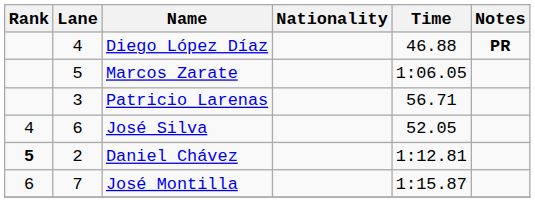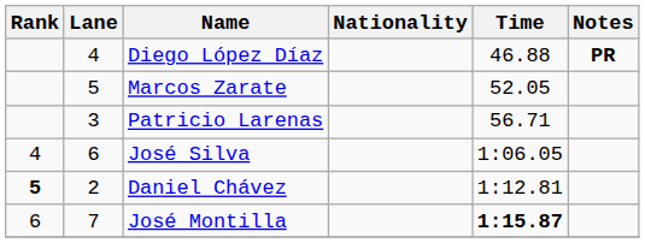 <table class="wikitable sortable" style="text-align:center">
 <tr>
 <th>Rank</th>
 <th>Lane</th>
 <th>Name</th>
 <th>Nationality</th>
 <th>Time</th>
 <th>Notes</th>
 </tr>
 <tr>
 <td></td>
 <td>4</td>
 <td align="left"><a href='#'>Diego López Díaz</a></td>
 <td align=left></td>
 <td>46.88</td>
 <td><strong>PR</strong></td>
 </tr>
 <tr>
 <td></td>
 <td>5</td>
 <td align="left"><a href='#'>Marcos Zarate</a></td>
 <td align=left></td>
-<td>1:06.05</td>
+<td>52.05</td>
 <td></td>
 </tr>
 <tr>
 <td></td>
 <td>3</td>
 <td align="left"><a href='#'>Patricio Larenas</a></td>
 <td align=left></td>
 <td>56.71</td>
 <td></td>
 </tr>
 <tr>
 <td>4</td>
 <td>6</td>
 <td align="left"><a href='#'>José Silva</a></td>
 <td align=left></td>
-<td>52.05</td>
+<td>1:06.05</td>
 <td></td>
 </tr>
 <tr>
 <td><strong>5</strong></td>
 <td>2</td>
 <td align="left"><a href='#'>Daniel Chávez</a></td>
 <td align=left></td>
 <td>1:12.81</td>
 <td></td>
 </tr>
 <tr>
 <td>6</td>
 <td>7</td>
 <td align="left"><a href='#'>José Montilla</a></td>
 <td align=left></td>
-<td>1:15.87</td>
+<td><strong>1:15.87</strong></td>
 <td></td>
 </tr>
 <tr>
 </tr>
 </table>
